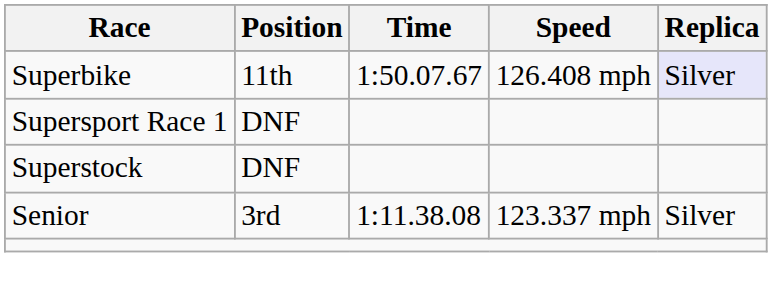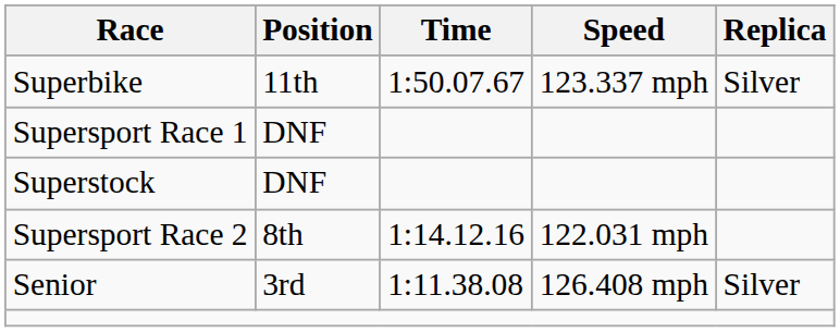 <table class="wikitable">
 <tr>
 <th>Race</th>
 <th>Position</th>
 <th>Time</th>
 <th>Speed</th>
 <th>Replica</th>
 </tr>
 <tr>
 <td>Superbike</td>
 <td>11th</td>
 <td>1:50.07.67</td>
-<td>126.408 mph</td>
-<td style="background: lavender;">Silver</td>
+<td>123.337 mph</td>
+<td>Silver</td>
 </tr>
 <tr>
 <td>Supersport Race 1</td>
 <td>DNF</td>
 <td></td>
 <td></td>
 <td></td>
 </tr>
 <tr>
 <td>Superstock</td>
 <td>DNF</td>
 <td></td>
 <td></td>
 <td></td>
 </tr>
 <tr>
+<td>Supersport Race 2</td>
+<td>8th</td>
+<td>1:14.12.16</td>
+<td>122.031 mph</td>
+<td></td>
+</tr>
+<tr>
 <td>Senior</td>
 <td>3rd</td>
 <td>1:11.38.08</td>
-<td>123.337 mph</td>
+<td>126.408 mph</td>
 <td>Silver</td>
 </tr>
 <tr>
 <td colspan=5></td>
 </tr>
 </table>
